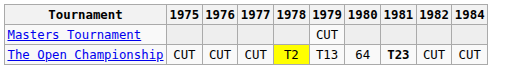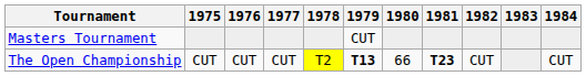 <table class="wikitable" style="font-size:95%;text-align:center;">
 <tr>
 <th>Tournament</th>
 <th>1975</th>
 <th>1976</th>
 <th>1977</th>
 <th>1978</th>
 <th>1979</th>
 <th>1980</th>
 <th>1981</th>
 <th>1982</th>
+<th>1983</th>
 <th>1984</th>
 </tr>
 <tr>
 <td align=left><a href='#'>Masters Tournament</a></td>
 <td style="background:#eeeeee;"></td>
 <td style="background:#eeeeee;"></td>
 <td style="background:#eeeeee;"></td>
 <td style="background:#eeeeee;"></td>
 <td>CUT</td>
 <td style="background:#eeeeee;"></td>
 <td style="background:#eeeeee;"></td>
 <td style="background:#eeeeee;"></td>
 <td style="background:#eeeeee;"></td>
+<td style="background:#eeeeee;"></td>
 </tr>
 <tr>
 <td align=left><a href='#'>The Open Championship</a></td>
 <td>CUT</td>
 <td>CUT</td>
 <td>CUT</td>
 <td style="background:yellow;">T2</td>
-<td>T13</td>
-<td>64</td>
+<td><strong>T13</strong></td>
+<td>66</td>
 <td><strong>T23</strong></td>
 <td>CUT</td>
+<td style="background:#eeeeee;"></td>
 <td>CUT</td>
 </tr>
 </table>
